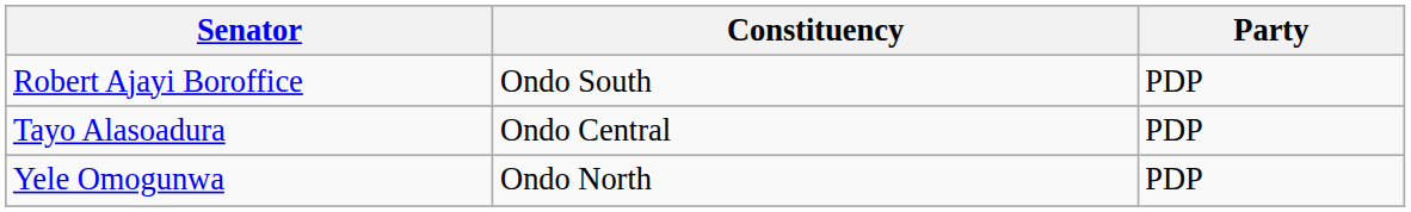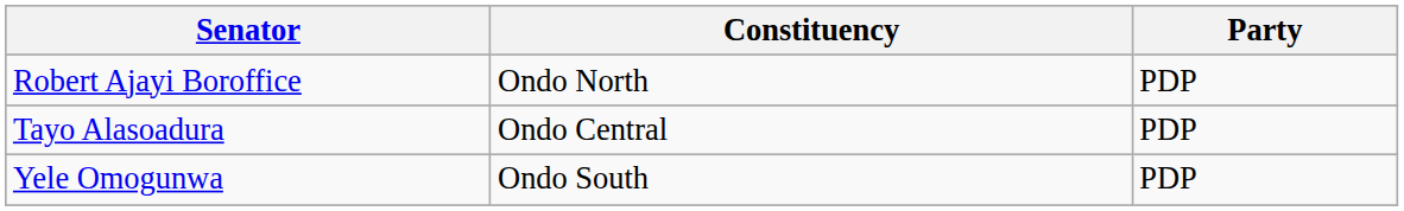 <table class="wikitable sortable">
 <tr>
 <th style="width:15em"><a href='#'>Senator</a></th>
 <th style="width:20em">Constituency</th>
 <th style="width:8em">Party</th>
 </tr>
 <tr>
 <td><a href='#'>Robert Ajayi Boroffice</a></td>
-<td>Ondo South</td>
+<td>Ondo North</td>
 <td>PDP</td>
 </tr>
 <tr>
 <td><a href='#'>Tayo Alasoadura</a></td>
 <td>Ondo Central</td>
 <td>PDP</td>
 </tr>
 <tr>
 <td><a href='#'>Yele Omogunwa</a></td>
-<td>Ondo North</td>
+<td>Ondo South</td>
 <td>PDP</td>
 </tr>
 </table>
